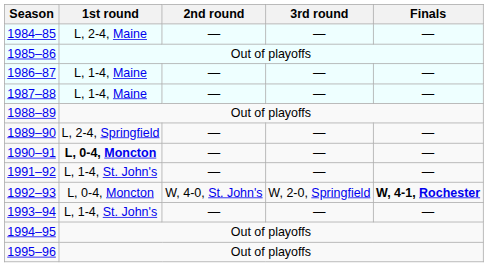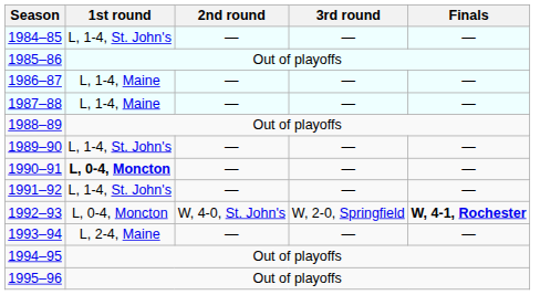 <table class="wikitable" style="text-align:center">
 <tr>
 <th>Season</th>
 <th>1st round</th>
 <th>2nd round</th>
 <th>3rd round</th>
 <th>Finals</th>
 </tr>
 <tr bgcolor="eeffff">
 <td><a href='#'>1984–85</a></td>
-<td>L, 2-4, <a href='#'>Maine</a></td>
+<td>L, 1-4, <a href='#'>St. John's</a></td>
 <td>—</td>
 <td>—</td>
 <td>—</td>
 </tr>
 <tr bgcolor="eeffff">
 <td><a href='#'>1985–86</a></td>
 <td colspan="4">Out of playoffs</td>
 </tr>
 <tr bgcolor="eeffff">
 <td><a href='#'>1986–87</a></td>
 <td>L, 1-4, <a href='#'>Maine</a></td>
 <td>—</td>
 <td>—</td>
 <td>—</td>
 </tr>
 <tr bgcolor="eeffff">
 <td><a href='#'>1987–88</a></td>
 <td>L, 1-4, <a href='#'>Maine</a></td>
 <td>—</td>
 <td>—</td>
 <td>—</td>
 </tr>
 <tr>
 <td><a href='#'>1988–89</a></td>
 <td colspan="4">Out of playoffs</td>
 </tr>
 <tr>
 <td><a href='#'>1989–90</a></td>
-<td>L, 2-4, <a href='#'>Springfield</a></td>
+<td>L, 1-4, <a href='#'>St. John's</a></td>
 <td>—</td>
 <td>—</td>
 <td>—</td>
 </tr>
 <tr>
 <td><a href='#'>1990–91</a></td>
 <td><strong>L, 0-4, <a href='#'>Moncton</a></strong></td>
 <td>—</td>
 <td>—</td>
 <td>—</td>
 </tr>
 <tr>
 <td><a href='#'>1991–92</a></td>
 <td>L, 1-4, <a href='#'>St. John's</a></td>
 <td>—</td>
 <td>—</td>
 <td>—</td>
 </tr>
 <tr>
 <td><a href='#'>1992–93</a></td>
 <td>L, 0-4, <a href='#'>Moncton</a></td>
 <td>W, 4-0, <a href='#'>St. John's</a></td>
 <td>W, 2-0, <a href='#'>Springfield</a></td>
 <td><strong>W, 4-1, <a href='#'>Rochester</a></strong></td>
 </tr>
 <tr>
 <td><a href='#'>1993–94</a></td>
-<td>L, 1-4, <a href='#'>St. John's</a></td>
+<td>L, 2-4, <a href='#'>Maine</a></td>
 <td>—</td>
 <td>—</td>
 <td>—</td>
 </tr>
 <tr>
 <td><a href='#'>1994–95</a></td>
 <td colspan="4">Out of playoffs</td>
 </tr>
 <tr>
 <td><a href='#'>1995–96</a></td>
 <td colspan="4">Out of playoffs</td>
 </tr>
 </table>
